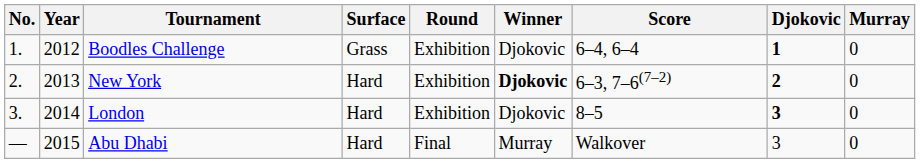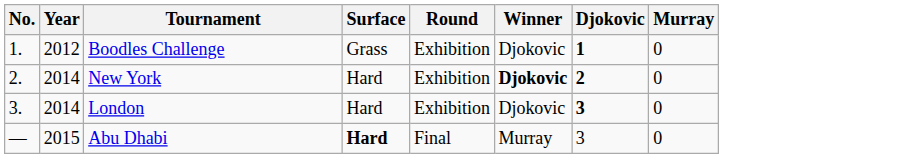 <table class="sortable wikitable" style=font-size:90%>
 <tr>
 <th>No.</th>
 <th>Year</th>
 <th width=200>Tournament</th>
 <th>Surface</th>
 <th>Round</th>
 <th>Winner</th>
-<th width=150>Score</th>
 <th>Djokovic</th>
 <th>Murray</th>
 </tr>
 <tr>
 <td>1.</td>
 <td>2012</td>
 <td> <a href='#'>Boodles Challenge</a></td>
 <td>Grass</td>
 <td>Exhibition</td>
 <td>Djokovic</td>
-<td>6–4, 6–4</td>
 <td><strong>1</strong></td>
 <td>0</td>
 </tr>
 <tr>
 <td>2.</td>
-<td>2013</td>
+<td>2014</td>
 <td> <a href='#'>New York</a></td>
 <td>Hard</td>
 <td>Exhibition</td>
 <td><strong>Djokovic</strong></td>
-<td>6–3, 7–6<sup>(7–2)</sup></td>
 <td><strong>2</strong></td>
 <td>0</td>
 </tr>
 <tr>
 <td>3.</td>
 <td>2014</td>
 <td> <a href='#'>London</a></td>
 <td>Hard</td>
 <td>Exhibition</td>
 <td>Djokovic</td>
-<td>8–5</td>
 <td><strong>3</strong></td>
 <td>0</td>
 </tr>
 <tr>
 <td>—</td>
 <td>2015</td>
 <td> <a href='#'>Abu Dhabi</a></td>
-<td>Hard</td>
+<td><strong>Hard</strong></td>
 <td>Final</td>
 <td>Murray</td>
-<td>Walkover</td>
 <td>3</td>
 <td>0</td>
 </tr>
 </table>
